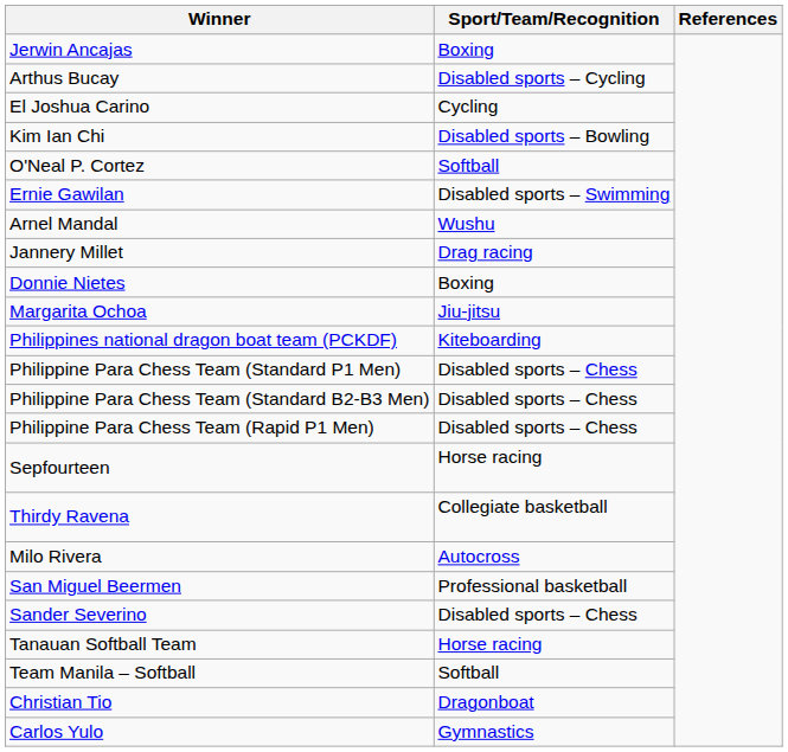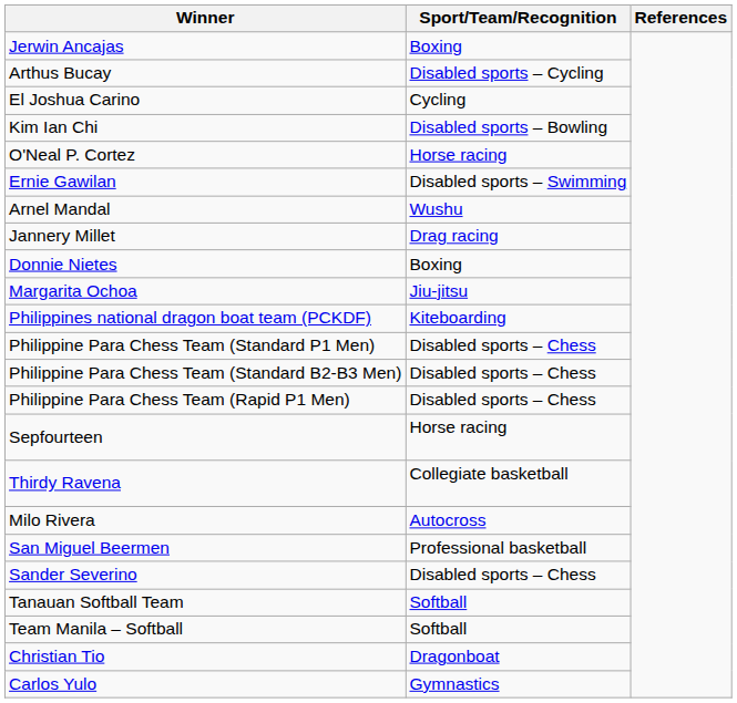 <table class="wikitable">
 <tr>
 <th>Winner</th>
 <th>Sport/Team/Recognition</th>
 <th>References</th>
 </tr>
 <tr>
 <td><a href='#'>Jerwin Ancajas</a></td>
 <td><a href='#'>Boxing</a>  <br> </td>
 <td rowspan=23></td>
 </tr>
 <tr>
 <td>Arthus Bucay</td>
 <td><a href='#'>Disabled sports</a> – Cycling <br> </td>
 </tr>
 <tr>
 <td>El Joshua Carino</td>
 <td>Cycling  <br> </td>
 </tr>
 <tr>
 <td>Kim Ian Chi</td>
 <td><a href='#'>Disabled sports</a> – Bowling  <br> </td>
 </tr>
 <tr>
 <td>O'Neal P. Cortez</td>
-<td><a href='#'>Softball</a> <br> </td>
+<td><a href='#'>Horse racing</a> <br> </td>
 </tr>
 <tr>
 <td><a href='#'>Ernie Gawilan</a></td>
 <td>Disabled sports – <a href='#'>Swimming</a>  <br> </td>
 </tr>
 <tr>
 <td>Arnel Mandal</td>
 <td><a href='#'>Wushu</a>  <br> </td>
 </tr>
 <tr>
 <td>Jannery Millet</td>
 <td><a href='#'>Drag racing</a>  <br> </td>
 </tr>
 <tr>
 <td><a href='#'>Donnie Nietes</a></td>
 <td>Boxing  <br> </td>
 </tr>
 <tr>
 <td><a href='#'>Margarita Ochoa</a></td>
 <td><a href='#'>Jiu-jitsu</a> <br> </td>
 </tr>
 <tr>
 <td><a href='#'>Philippines national dragon boat team (PCKDF)</a></td>
 <td><a href='#'>Kiteboarding</a>  <br> </td>
 </tr>
 <tr>
 <td>Philippine Para Chess Team (Standard P1 Men) <br> </td>
 <td>Disabled sports – <a href='#'>Chess</a> <br> </td>
 </tr>
 <tr>
 <td>Philippine Para Chess Team (Standard B2-B3 Men) <br> </td>
 <td>Disabled sports – Chess <br> </td>
 </tr>
 <tr>
 <td>Philippine Para Chess Team (Rapid P1 Men) <br> </td>
 <td>Disabled sports – Chess <br> </td>
 </tr>
 <tr>
 <td>Sepfourteen</td>
 <td>Horse racing <br>  <br> </td>
 </tr>
 <tr>
 <td><a href='#'>Thirdy Ravena</a></td>
 <td>Collegiate basketball <br>  <br> </td>
 </tr>
 <tr>
 <td>Milo Rivera</td>
 <td><a href='#'>Autocross</a> <br> </td>
 </tr>
 <tr>
 <td><a href='#'>San Miguel Beermen</a></td>
 <td>Professional basketball <br> </td>
 </tr>
 <tr>
 <td><a href='#'>Sander Severino</a></td>
 <td>Disabled sports – Chess <br> </td>
 </tr>
 <tr>
 <td>Tanauan Softball Team</td>
-<td><a href='#'>Horse racing</a> <br> </td>
+<td><a href='#'>Softball</a> <br> </td>
 </tr>
 <tr>
 <td>Team Manila – Softball</td>
 <td>Softball <br> </td>
 </tr>
 <tr>
 <td><a href='#'>Christian Tio</a></td>
 <td><a href='#'>Dragonboat</a> <br> </td>
 </tr>
 <tr>
 <td><a href='#'>Carlos Yulo</a></td>
 <td><a href='#'>Gymnastics</a> <br> </td>
 </tr>
 </table>
